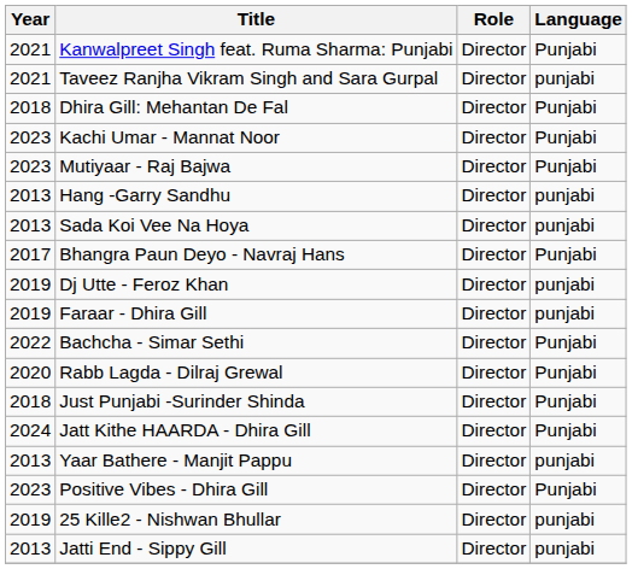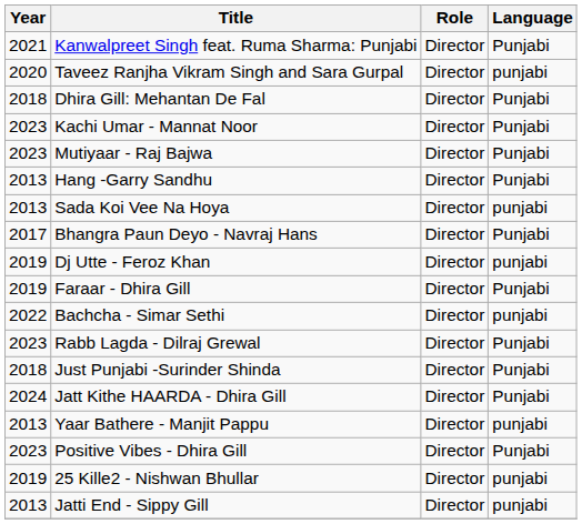 <table class="wikitable sortable">
 <tr>
 <th>Year</th>
 <th>Title</th>
 <th>Role</th>
 <th>Language</th>
 </tr>
 <tr>
 <td>2021</td>
 <td><a href='#'>Kanwalpreet Singh</a> feat. Ruma Sharma: Punjabi</td>
 <td>Director</td>
 <td>Punjabi</td>
 </tr>
 <tr>
-<td>2021</td>
+<td>2020</td>
 <td>Taveez Ranjha Vikram Singh and Sara Gurpal</td>
 <td>Director</td>
 <td>punjabi</td>
 </tr>
 <tr>
 <td>2018</td>
 <td>Dhira Gill: Mehantan De Fal</td>
 <td>Director</td>
 <td>Punjabi</td>
 </tr>
 <tr>
 <td>2023</td>
 <td>Kachi Umar - Mannat Noor</td>
 <td>Director</td>
 <td>Punjabi</td>
 </tr>
 <tr>
 <td>2023</td>
 <td>Mutiyaar - Raj Bajwa</td>
 <td>Director</td>
 <td>Punjabi</td>
 </tr>
 <tr>
 <td>2013</td>
 <td>Hang -Garry Sandhu</td>
 <td>Director</td>
-<td>punjabi</td>
+<td>Punjabi</td>
 </tr>
 <tr>
 <td>2013</td>
 <td>Sada Koi Vee Na Hoya</td>
 <td>Director</td>
 <td>punjabi</td>
 </tr>
 <tr>
 <td>2017</td>
 <td>Bhangra Paun Deyo - Navraj Hans</td>
 <td>Director</td>
 <td>Punjabi</td>
 </tr>
 <tr>
 <td>2019</td>
 <td>Dj Utte - Feroz Khan</td>
 <td>Director</td>
 <td>punjabi</td>
 </tr>
 <tr>
 <td>2019</td>
 <td>Faraar - Dhira Gill</td>
 <td>Director</td>
-<td>punjabi</td>
+<td>Punjabi</td>
 </tr>
 <tr>
 <td>2022</td>
 <td>Bachcha - Simar Sethi</td>
 <td>Director</td>
-<td>Punjabi</td>
+<td>punjabi</td>
 </tr>
 <tr>
-<td>2020</td>
+<td>2023</td>
 <td>Rabb Lagda - Dilraj Grewal</td>
 <td>Director</td>
 <td>Punjabi</td>
 </tr>
 <tr>
 <td>2018</td>
 <td>Just Punjabi -Surinder Shinda</td>
 <td>Director</td>
 <td>Punjabi</td>
 </tr>
 <tr>
 <td>2024</td>
 <td>Jatt Kithe HAARDA - Dhira Gill</td>
 <td>Director</td>
 <td>Punjabi</td>
 </tr>
 <tr>
 <td>2013</td>
 <td>Yaar Bathere - Manjit Pappu</td>
 <td>Director</td>
 <td>punjabi</td>
 </tr>
 <tr>
 <td>2023</td>
 <td>Positive Vibes - Dhira Gill</td>
 <td>Director</td>
 <td>Punjabi</td>
 </tr>
 <tr>
 <td>2019</td>
 <td>25 Kille2 - Nishwan Bhullar</td>
 <td>Director</td>
 <td>punjabi</td>
 </tr>
 <tr>
 <td>2013</td>
 <td>Jatti End - Sippy Gill</td>
 <td>Director</td>
 <td>punjabi</td>
 </tr>
 <tr>
 </tr>
 </table>
